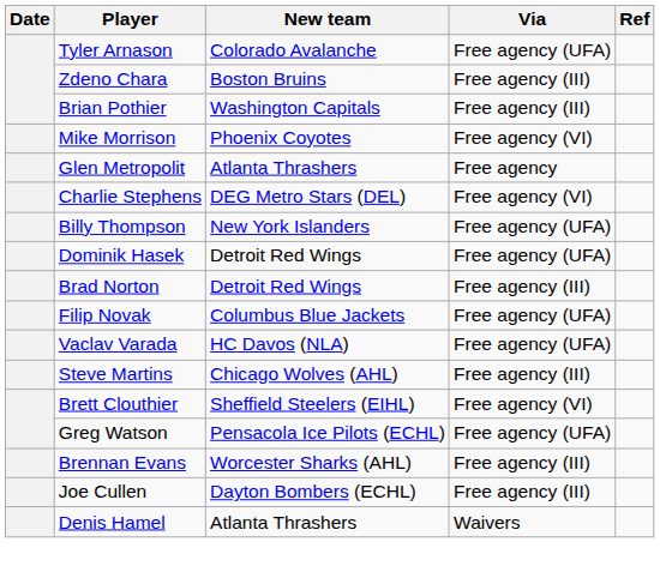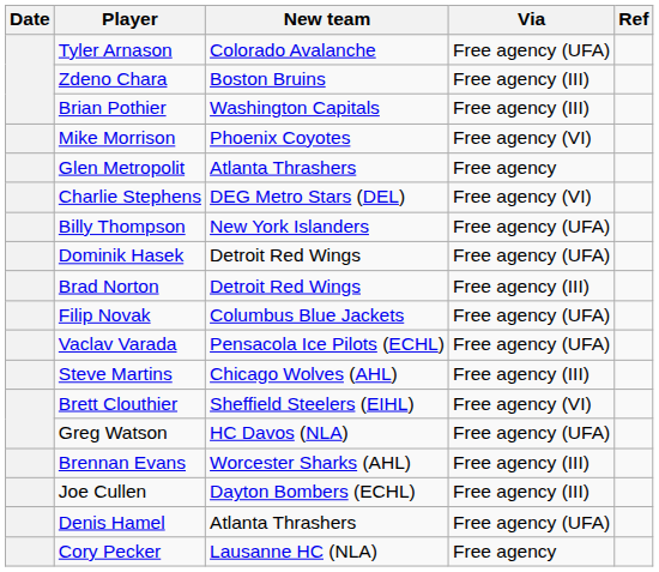 <table class="wikitable plainrowheaders">
 <tr style="background:#ddd; text-align:center;">
 <th>Date</th>
 <th>Player</th>
 <th>New team</th>
 <th>Via</th>
 <th>Ref</th>
 </tr>
 <tr>
 <th scope="row" rowspan=3></th>
 <td><a href='#'>Tyler Arnason</a></td>
 <td><a href='#'>Colorado Avalanche</a></td>
 <td>Free agency (UFA)</td>
 <td></td>
 </tr>
 <tr>
 <td><a href='#'>Zdeno Chara</a></td>
 <td><a href='#'>Boston Bruins</a></td>
 <td>Free agency (III)</td>
 <td></td>
 </tr>
 <tr>
 <td><a href='#'>Brian Pothier</a></td>
 <td><a href='#'>Washington Capitals</a></td>
 <td>Free agency (III)</td>
 <td></td>
 </tr>
 <tr>
 <th scope="row"></th>
 <td><a href='#'>Mike Morrison</a></td>
 <td><a href='#'>Phoenix Coyotes</a></td>
 <td>Free agency (VI)</td>
 <td></td>
 </tr>
 <tr>
 <th scope="row"></th>
 <td><a href='#'>Glen Metropolit</a></td>
 <td><a href='#'>Atlanta Thrashers</a></td>
 <td>Free agency</td>
 <td></td>
 </tr>
 <tr>
 <th scope="row"></th>
 <td><a href='#'>Charlie Stephens</a></td>
 <td><a href='#'>DEG Metro Stars</a> (<a href='#'>DEL</a>)</td>
 <td>Free agency (VI)</td>
 <td></td>
 </tr>
 <tr>
 <th scope="row"></th>
 <td><a href='#'>Billy Thompson</a></td>
 <td><a href='#'>New York Islanders</a></td>
 <td>Free agency (UFA)</td>
 <td></td>
 </tr>
 <tr>
 <th scope="row"></th>
 <td><a href='#'>Dominik Hasek</a></td>
 <td>Detroit Red Wings</td>
 <td>Free agency (UFA)</td>
 <td></td>
 </tr>
 <tr>
 <th scope="row"></th>
 <td><a href='#'>Brad Norton</a></td>
 <td><a href='#'>Detroit Red Wings</a></td>
 <td>Free agency (III)</td>
 <td></td>
 </tr>
 <tr>
 <th scope="row"></th>
 <td><a href='#'>Filip Novak</a></td>
 <td><a href='#'>Columbus Blue Jackets</a></td>
 <td>Free agency (UFA)</td>
 <td></td>
 </tr>
 <tr>
 <th scope="row"></th>
 <td><a href='#'>Vaclav Varada</a></td>
-<td><a href='#'>HC Davos</a> (<a href='#'>NLA</a>)</td>
+<td><a href='#'>Pensacola Ice Pilots</a> (<a href='#'>ECHL</a>)</td>
 <td>Free agency (UFA)</td>
 <td></td>
 </tr>
 <tr>
 <th scope="row"></th>
 <td><a href='#'>Steve Martins</a></td>
 <td><a href='#'>Chicago Wolves</a> (<a href='#'>AHL</a>)</td>
 <td>Free agency (III)</td>
 <td></td>
 </tr>
 <tr>
 <th scope="row" rowspan=2></th>
 <td><a href='#'>Brett Clouthier</a></td>
 <td><a href='#'>Sheffield Steelers</a> (<a href='#'>EIHL</a>)</td>
 <td>Free agency (VI)</td>
 <td></td>
 </tr>
 <tr>
 <td>Greg Watson</td>
-<td><a href='#'>Pensacola Ice Pilots</a> (<a href='#'>ECHL</a>)</td>
+<td><a href='#'>HC Davos</a> (<a href='#'>NLA</a>)</td>
 <td>Free agency (UFA)</td>
 <td></td>
 </tr>
 <tr>
 <th scope="row"></th>
 <td><a href='#'>Brennan Evans</a></td>
 <td><a href='#'>Worcester Sharks</a> (AHL)</td>
 <td>Free agency (III)</td>
 <td></td>
 </tr>
 <tr>
 <th scope="row"></th>
 <td>Joe Cullen</td>
 <td><a href='#'>Dayton Bombers</a> (ECHL)</td>
 <td>Free agency (III)</td>
 <td></td>
 </tr>
 <tr>
 <th scope="row"></th>
 <td><a href='#'>Denis Hamel</a></td>
 <td>Atlanta Thrashers</td>
-<td>Waivers</td>
+<td>Free agency (UFA)</td>
+<td></td>
+</tr>
+<tr>
+<th scope="row"></th>
+<td><a href='#'>Cory Pecker</a></td>
+<td><a href='#'>Lausanne HC</a> (NLA)</td>
+<td>Free agency</td>
 <td></td>
 </tr>
 </table>
